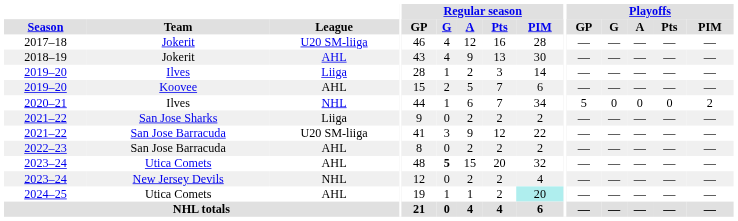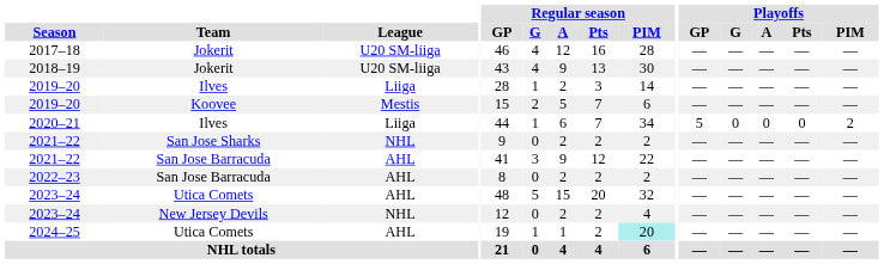 <table border="0" cellpadding="1" cellspacing="0" style="text-align:center; width:60em;">
 <tr bgcolor="#e0e0e0">
 <th colspan="3" bgcolor="#ffffff"></th>
 <th rowspan="99" bgcolor="#ffffff"></th>
 <th colspan="5"><a href='#'>Regular season</a></th>
 <th rowspan="99" bgcolor="#ffffff"></th>
 <th colspan="5"><a href='#'>Playoffs</a></th>
 </tr>
 <tr bgcolor="#e0e0e0">
 <th><a href='#'>Season</a></th>
 <th>Team</th>
 <th>League</th>
 <th>GP</th>
 <th><a href='#'>G</a></th>
 <th><a href='#'>A</a></th>
 <th><a href='#'>Pts</a></th>
 <th><a href='#'>PIM</a></th>
 <th>GP</th>
 <th>G</th>
 <th>A</th>
 <th>Pts</th>
 <th>PIM</th>
 </tr>
 <tr>
 <td>2017–18</td>
 <td><a href='#'>Jokerit</a></td>
 <td><a href='#'>U20 SM-liiga</a></td>
 <td>46</td>
 <td>4</td>
 <td>12</td>
 <td>16</td>
 <td>28</td>
 <td>—</td>
 <td>—</td>
 <td>—</td>
 <td>—</td>
 <td>—</td>
 </tr>
 <tr bgcolor="f0f0f0">
 <td>2018–19</td>
 <td>Jokerit</td>
-<td><a href='#'>AHL</a></td>
+<td>U20 SM-liiga</td>
 <td>43</td>
 <td>4</td>
 <td>9</td>
 <td>13</td>
 <td>30</td>
 <td>—</td>
 <td>—</td>
 <td>—</td>
 <td>—</td>
 <td>—</td>
 </tr>
 <tr>
 <td><a href='#'>2019–20</a></td>
 <td><a href='#'>Ilves</a></td>
 <td><a href='#'>Liiga</a></td>
 <td>28</td>
 <td>1</td>
 <td>2</td>
 <td>3</td>
 <td>14</td>
 <td>—</td>
 <td>—</td>
 <td>—</td>
 <td>—</td>
 <td>—</td>
 </tr>
 <tr bgcolor="#f0f0f0">
 <td><a href='#'>2019–20</a></td>
 <td><a href='#'>Koovee</a></td>
-<td>AHL</td>
+<td><a href='#'>Mestis</a></td>
 <td>15</td>
 <td>2</td>
 <td>5</td>
 <td>7</td>
 <td>6</td>
 <td>—</td>
 <td>—</td>
 <td>—</td>
 <td>—</td>
 <td>—</td>
 </tr>
 <tr>
 <td><a href='#'>2020–21</a></td>
 <td>Ilves</td>
-<td><a href='#'>NHL</a></td>
+<td>Liiga</td>
 <td>44</td>
 <td>1</td>
 <td>6</td>
 <td>7</td>
 <td>34</td>
 <td>5</td>
 <td>0</td>
 <td>0</td>
 <td>0</td>
 <td>2</td>
 </tr>
 <tr bgcolor="#f0f0f0">
 <td><a href='#'>2021–22</a></td>
 <td><a href='#'>San Jose Sharks</a></td>
-<td>Liiga</td>
+<td><a href='#'>NHL</a></td>
 <td>9</td>
 <td>0</td>
 <td>2</td>
 <td>2</td>
 <td>2</td>
 <td>—</td>
 <td>—</td>
 <td>—</td>
 <td>—</td>
 <td>—</td>
 </tr>
 <tr>
 <td><a href='#'>2021–22</a></td>
 <td><a href='#'>San Jose Barracuda</a></td>
-<td>U20 SM-liiga</td>
+<td><a href='#'>AHL</a></td>
 <td>41</td>
 <td>3</td>
 <td>9</td>
 <td>12</td>
 <td>22</td>
 <td>—</td>
 <td>—</td>
 <td>—</td>
 <td>—</td>
 <td>—</td>
 </tr>
 <tr bgcolor="#f0f0f0">
 <td><a href='#'>2022–23</a></td>
 <td>San Jose Barracuda</td>
 <td>AHL</td>
 <td>8</td>
 <td>0</td>
 <td>2</td>
 <td>2</td>
 <td>2</td>
 <td>—</td>
 <td>—</td>
 <td>—</td>
 <td>—</td>
 <td>—</td>
 </tr>
 <tr>
 <td><a href='#'>2023–24</a></td>
 <td><a href='#'>Utica Comets</a></td>
 <td>AHL</td>
 <td>48</td>
-<td><strong>5</strong></td>
+<td>5</td>
 <td>15</td>
 <td>20</td>
 <td>32</td>
 <td>—</td>
 <td>—</td>
 <td>—</td>
 <td>—</td>
 <td>—</td>
 </tr>
 <tr bgcolor="f0f0f0">
 <td><a href='#'>2023–24</a></td>
 <td><a href='#'>New Jersey Devils</a></td>
 <td>NHL</td>
 <td>12</td>
 <td>0</td>
 <td>2</td>
 <td>2</td>
 <td>4</td>
 <td>—</td>
 <td>—</td>
 <td>—</td>
 <td>—</td>
 <td>—</td>
 </tr>
 <tr>
 <td><a href='#'>2024–25</a></td>
 <td>Utica Comets</td>
 <td>AHL</td>
 <td>19</td>
 <td>1</td>
 <td>1</td>
 <td>2</td>
 <td style="background: paleturquoise;">20</td>
 <td>—</td>
 <td>—</td>
 <td>—</td>
 <td>—</td>
 <td>—</td>
 </tr>
 <tr bgcolor="#e0e0e0">
 <th colspan="3">NHL totals</th>
 <th>21</th>
 <th>0</th>
 <th>4</th>
 <th>4</th>
 <th>6</th>
 <th>—</th>
 <th>—</th>
 <th>—</th>
 <th>—</th>
 <th>—</th>
 </tr>
 </table>
